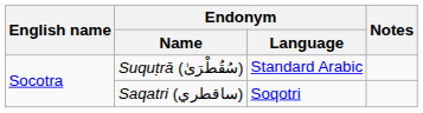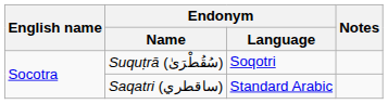 <table class="wikitable">
 <tr>
 <th rowspan="2">English name</th>
 <th colspan="2">Endonym</th>
 <th rowspan="2">Notes</th>
 </tr>
 <tr>
 <th>Name</th>
 <th>Language</th>
 </tr>
 <tr>
 <td rowspan="2"><a href='#'>Socotra</a></td>
 <td><em>Suquṭrā</em> (سُقُطْرَىٰ)</td>
-<td><a href='#'>Standard Arabic</a></td>
+<td><a href='#'>Soqotri</a></td>
 <td></td>
 </tr>
 <tr>
 <td><em>Saqatri</em> (ساقطري)</td>
-<td><a href='#'>Soqotri</a></td>
+<td><a href='#'>Standard Arabic</a></td>
 <td></td>
 </tr>
 </table>
